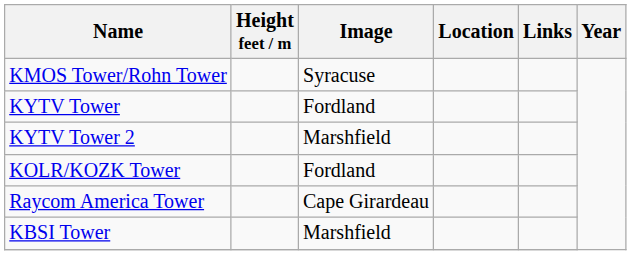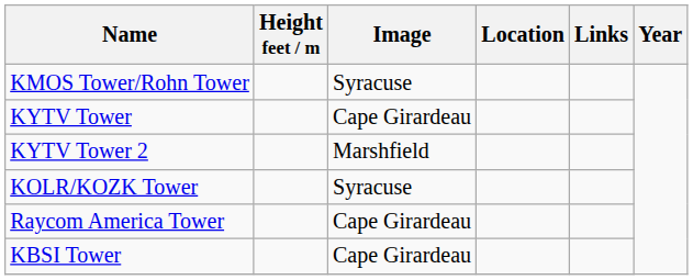 <table class="wikitable sortable">
 <tr>
 <th>Name</th>
 <th>Height<br><small>feet / m</small></th>
 <th>Image</th>
 <th>Location</th>
 <th>Links</th>
 <th>Year</th>
 </tr>
 <tr>
 <td><a href='#'>KMOS Tower/Rohn Tower</a></td>
 <td></td>
 <td>Syracuse</td>
 <td></td>
 <td></td>
 </tr>
 <tr>
 <td><a href='#'>KYTV Tower</a></td>
 <td></td>
-<td>Fordland</td>
+<td>Cape Girardeau</td>
 <td></td>
 <td></td>
 </tr>
 <tr>
 <td><a href='#'>KYTV Tower 2</a></td>
 <td></td>
 <td>Marshfield</td>
 <td></td>
 <td></td>
 </tr>
 <tr>
 <td><a href='#'>KOLR/KOZK Tower</a></td>
 <td></td>
-<td>Fordland</td>
+<td>Syracuse</td>
 <td></td>
 <td></td>
 </tr>
 <tr>
 <td><a href='#'>Raycom America Tower</a></td>
 <td></td>
 <td>Cape Girardeau</td>
 <td></td>
 <td></td>
 </tr>
 <tr>
 <td><a href='#'>KBSI Tower</a></td>
 <td></td>
-<td>Marshfield</td>
+<td>Cape Girardeau</td>
 <td></td>
 <td></td>
 </tr>
 <tr>
 </tr>
 </table>
